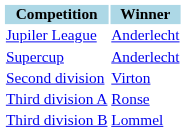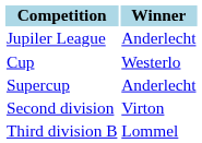 <table>
 <tr style="background:lightblue;">
 <th>Competition</th>
 <th>Winner</th>
 </tr>
 <tr>
 <td><a href='#'>Jupiler League</a></td>
 <td><a href='#'>Anderlecht</a></td>
 </tr>
 <tr>
+<td><a href='#'>Cup</a></td>
+<td><a href='#'>Westerlo</a></td>
+</tr>
+<tr>
 <td><a href='#'>Supercup</a></td>
 <td><a href='#'>Anderlecht</a></td>
 </tr>
 <tr>
 <td><a href='#'>Second division</a></td>
 <td><a href='#'>Virton</a></td>
 </tr>
 <tr>
-<td><a href='#'>Third division A</a></td>
-<td><a href='#'>Ronse</a></td>
-</tr>
-<tr>
 <td><a href='#'>Third division B</a></td>
 <td><a href='#'>Lommel</a></td>
 </tr>
 </table>
